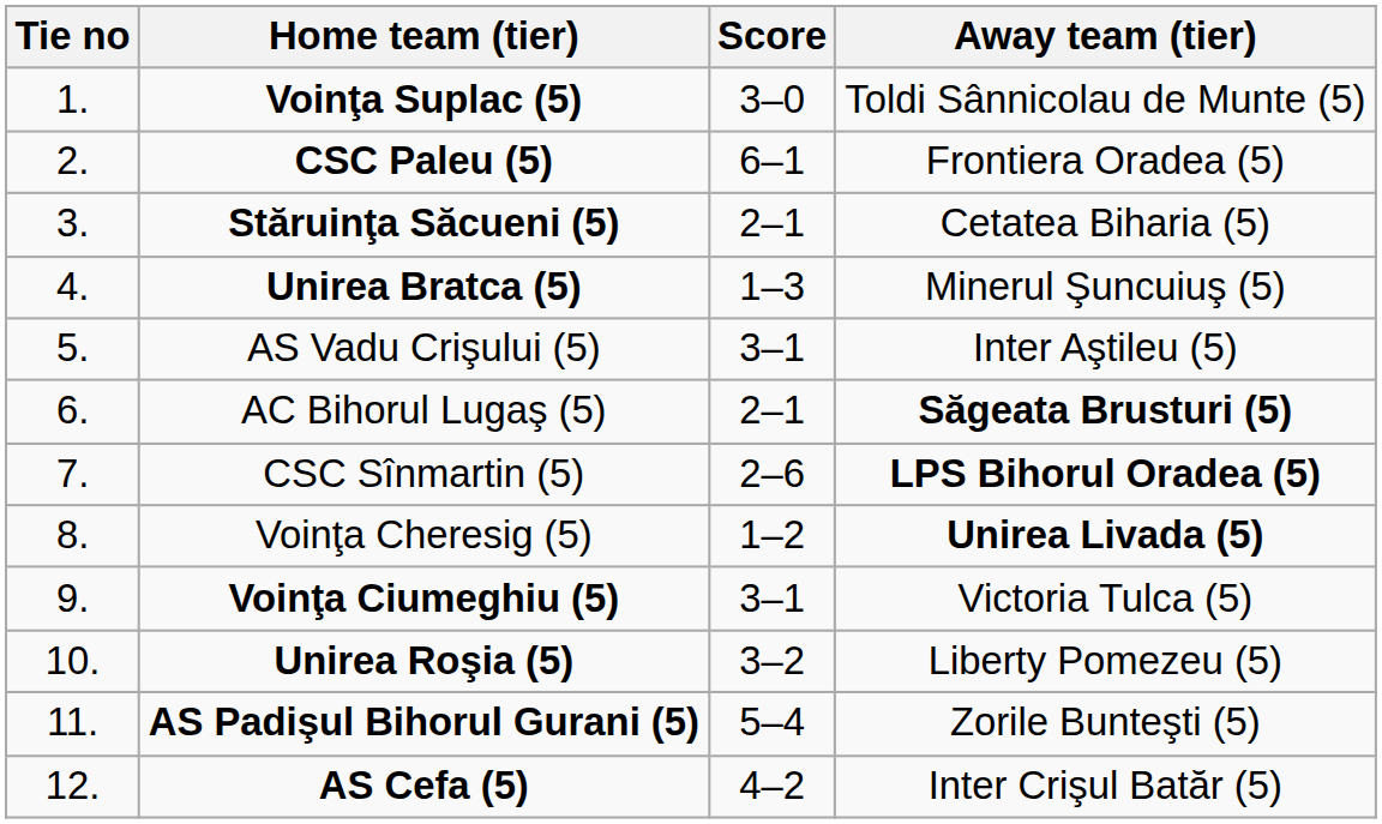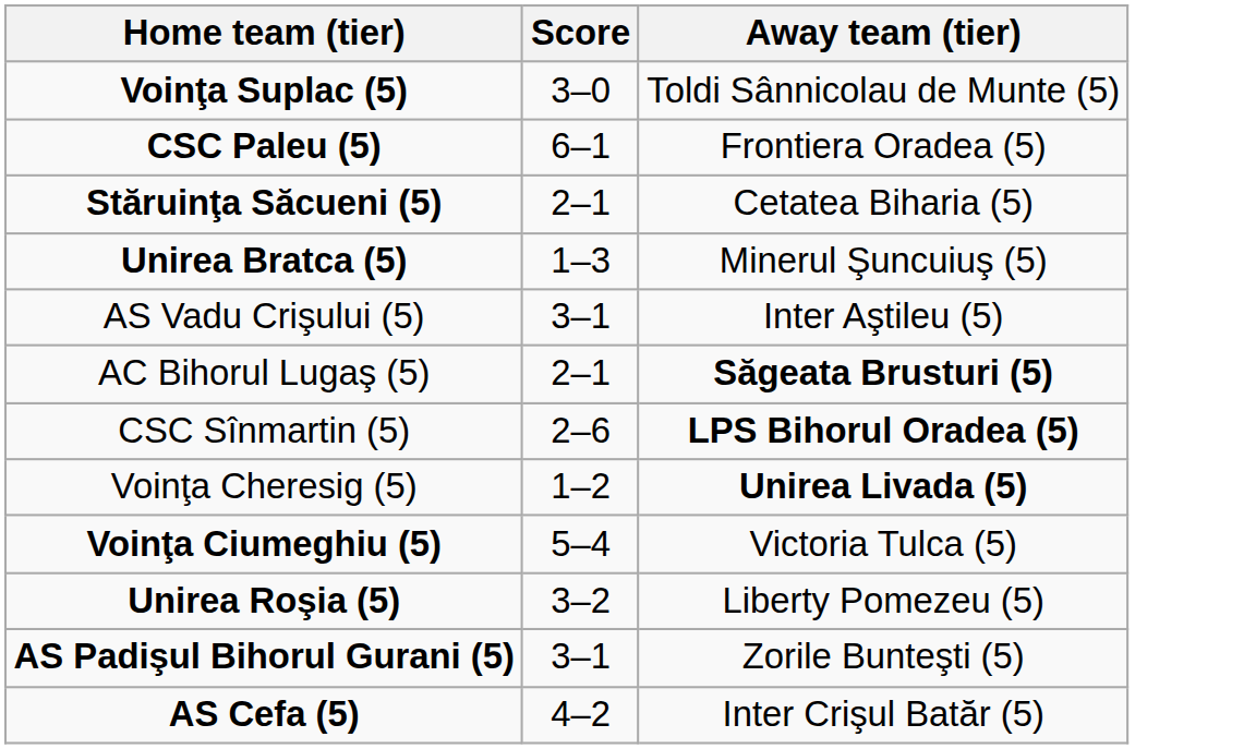 <table class="wikitable" style="text-align: center">
 <tr>
-<th>Tie no</th>
 <th>Home team (tier)</th>
 <th>Score</th>
 <th>Away team (tier)</th>
 </tr>
 <tr>
-<td>1.</td>
 <td><strong>Voinţa Suplac (5)</strong></td>
 <td>3–0</td>
 <td>Toldi Sânnicolau de Munte (5)</td>
 </tr>
 <tr>
-<td>2.</td>
 <td><strong>CSC Paleu (5)</strong></td>
 <td>6–1</td>
 <td>Frontiera Oradea (5)</td>
 </tr>
 <tr>
-<td>3.</td>
 <td><strong>Stăruinţa Săcueni (5)</strong></td>
 <td>2–1</td>
 <td>Cetatea Biharia (5)</td>
 </tr>
 <tr>
-<td>4.</td>
 <td><strong>Unirea Bratca (5)</strong></td>
 <td>1–3</td>
 <td>Minerul Şuncuiuş (5)</td>
 </tr>
 <tr>
-<td>5.</td>
 <td>AS Vadu Crişului (5)</td>
 <td>3–1 </td>
 <td>Inter Aştileu (5)</td>
 </tr>
 <tr>
-<td>6.</td>
 <td>AC Bihorul Lugaş (5)</td>
 <td>2–1</td>
 <td><strong>Săgeata Brusturi (5)</strong></td>
 </tr>
 <tr>
-<td>7.</td>
 <td>CSC Sînmartin (5)</td>
 <td>2–6</td>
 <td><strong>LPS Bihorul Oradea (5)</strong></td>
 </tr>
 <tr>
-<td>8.</td>
 <td>Voinţa Cheresig (5)</td>
 <td>1–2</td>
 <td><strong>Unirea Livada (5)</strong></td>
 </tr>
 <tr>
-<td>9.</td>
 <td><strong>Voinţa Ciumeghiu (5)</strong></td>
-<td>3–1</td>
+<td>5–4</td>
 <td>Victoria Tulca (5)</td>
 </tr>
 <tr>
-<td>10.</td>
 <td><strong>Unirea Roşia (5)</strong></td>
 <td>3–2</td>
 <td>Liberty Pomezeu (5)</td>
 </tr>
 <tr>
-<td>11.</td>
 <td><strong>AS Padişul Bihorul Gurani (5)</strong></td>
-<td>5–4</td>
+<td>3–1</td>
 <td>Zorile Bunteşti (5)</td>
 </tr>
 <tr>
-<td>12.</td>
 <td><strong>AS Cefa (5)</strong></td>
 <td>4–2</td>
 <td>Inter Crişul Batăr (5)</td>
 </tr>
 </table>
